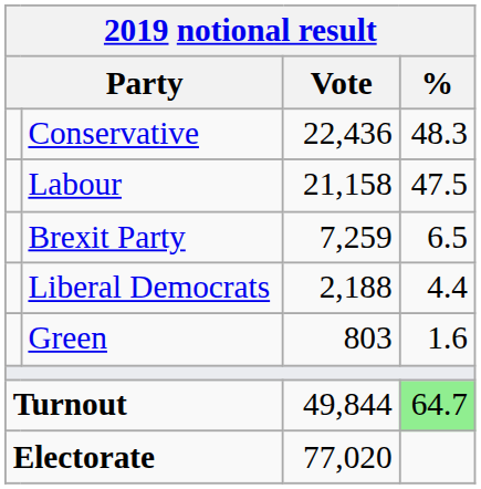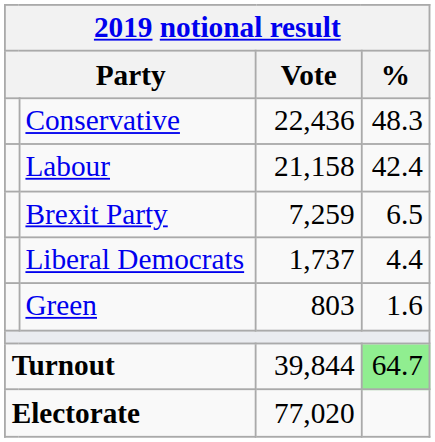 <table class="wikitable">
 <tr>
 <th colspan="4"><a href='#'>2019</a> <a href='#'>notional result</a></th>
 </tr>
 <tr>
 <th bgcolor="#DDDDFF" width="130px" colspan="2">Party</th>
 <th bgcolor="#DDDDFF" width="50px">Vote</th>
 <th bgcolor="#DDDDFF" width="30px">%</th>
 </tr>
 <tr>
 <td></td>
 <td><a href='#'>Conservative</a></td>
 <td align=right>22,436</td>
 <td align=right>48.3</td>
 </tr>
 <tr>
 <td></td>
 <td><a href='#'>Labour</a></td>
 <td align=right>21,158</td>
-<td align=right>47.5</td>
+<td align=right>42.4</td>
 </tr>
 <tr>
 <td></td>
 <td><a href='#'>Brexit Party</a></td>
 <td align=right>7,259</td>
 <td align=right>6.5</td>
 </tr>
 <tr>
 <td></td>
 <td><a href='#'>Liberal Democrats</a></td>
-<td align=right>2,188</td>
+<td align=right>1,737</td>
 <td align=right>4.4</td>
 </tr>
 <tr>
 <td></td>
 <td><a href='#'>Green</a></td>
 <td align=right>803</td>
 <td align=right>1.6</td>
 </tr>
 <tr>
 <td colspan="4" bgcolor="#EAECF0"></td>
 </tr>
 <tr>
 <td colspan="2"><strong>Turnout</strong></td>
-<td align=right>49,844</td>
+<td align=right>39,844</td>
 <td align=right style="background: lightgreen;">64.7</td>
 </tr>
 <tr>
 <td colspan="2"><strong>Electorate</strong></td>
 <td align=right>77,020</td>
 </tr>
 </table>
